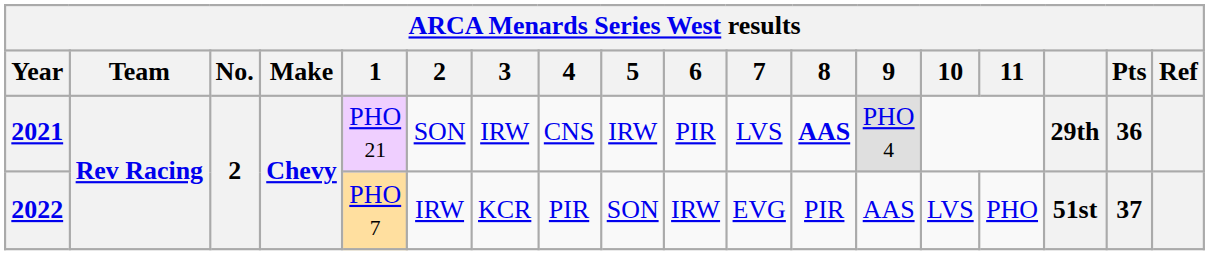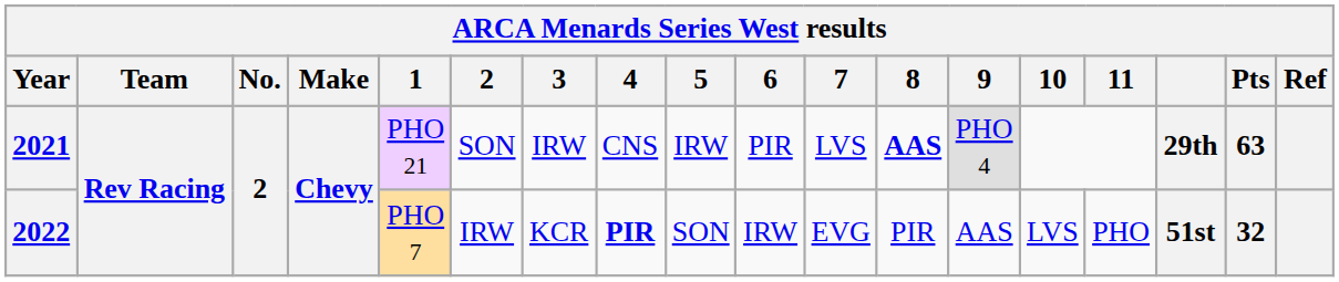 <table class="wikitable" style="text-align:center; font-size:75%">
 <tr>
 <th colspan=18><a href='#'>ARCA Menards Series West</a> results</th>
 </tr>
 <tr>
 <th>Year</th>
 <th>Team</th>
 <th>No.</th>
 <th>Make</th>
 <th>1</th>
 <th>2</th>
 <th>3</th>
 <th>4</th>
 <th>5</th>
 <th>6</th>
 <th>7</th>
 <th>8</th>
 <th>9</th>
 <th>10</th>
 <th>11</th>
 <th></th>
 <th>Pts</th>
 <th>Ref</th>
 </tr>
 <tr>
 <th><a href='#'>2021</a></th>
 <th rowspan=2><a href='#'>Rev Racing</a></th>
 <th rowspan=2>2</th>
 <th rowspan=2><a href='#'>Chevy</a></th>
 <td style="background:#EFCFFF;"><a href='#'>PHO</a><br><small>21</small></td>
 <td><a href='#'>SON</a></td>
 <td><a href='#'>IRW</a></td>
 <td><a href='#'>CNS</a></td>
 <td><a href='#'>IRW</a></td>
 <td><a href='#'>PIR</a></td>
 <td><a href='#'>LVS</a></td>
 <td><strong><a href='#'>AAS</a></strong></td>
 <td style="background:#DFDFDF;"><a href='#'>PHO</a><br><small>4</small></td>
 <td colspan=2></td>
 <th>29th</th>
-<th>36</th>
+<th>63</th>
 <th></th>
 </tr>
 <tr>
 <th><a href='#'>2022</a></th>
 <td style="background:#FFDF9F;"><a href='#'>PHO</a><br><small>7</small></td>
 <td><a href='#'>IRW</a></td>
 <td><a href='#'>KCR</a></td>
-<td><a href='#'>PIR</a></td>
+<td><strong><a href='#'>PIR</a></strong></td>
 <td><a href='#'>SON</a></td>
 <td><a href='#'>IRW</a></td>
 <td><a href='#'>EVG</a></td>
 <td><a href='#'>PIR</a></td>
 <td><a href='#'>AAS</a></td>
 <td><a href='#'>LVS</a></td>
 <td><a href='#'>PHO</a></td>
 <th>51st</th>
-<th>37</th>
+<th>32</th>
 <th></th>
 </tr>
 </table>
